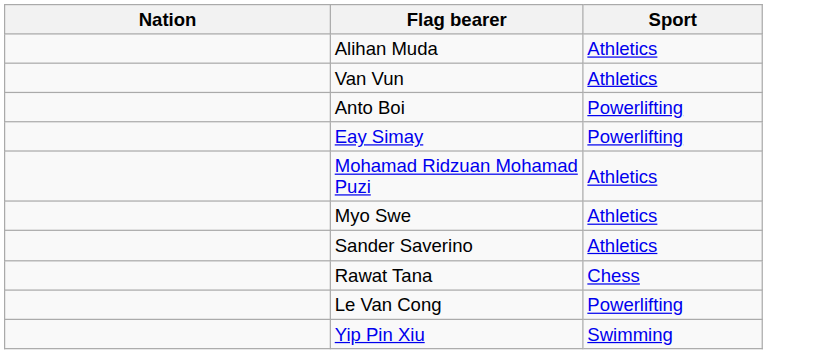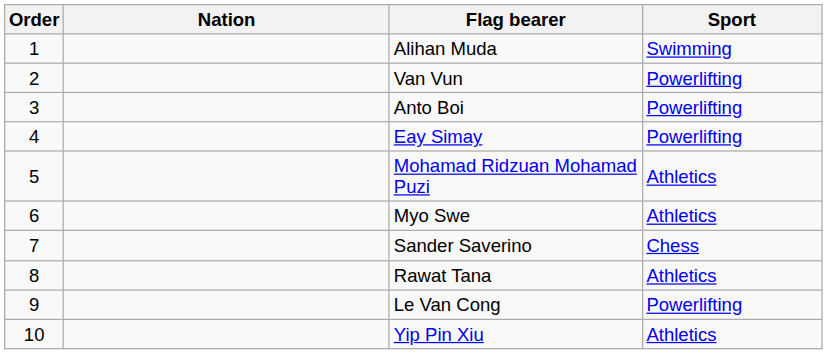 <table class="sortable wikitable" style="font-size:95%">
 <tr>
+<th width=25>Order</th>
 <th width=260>Nation</th>
 <th width=200>Flag bearer</th>
 <th width=140>Sport</th>
 </tr>
 <tr>
+<td align="center">1</td>
 <td></td>
 <td>Alihan Muda</td>
-<td><a href='#'>Athletics</a></td>
+<td><a href='#'>Swimming</a></td>
 </tr>
 <tr>
+<td align="center">2</td>
 <td></td>
 <td>Van Vun</td>
-<td><a href='#'>Athletics</a></td>
+<td><a href='#'>Powerlifting</a></td>
 </tr>
 <tr>
+<td align="center">3</td>
 <td></td>
 <td>Anto Boi</td>
 <td><a href='#'>Powerlifting</a></td>
 </tr>
 <tr>
+<td align="center">4</td>
 <td></td>
 <td><a href='#'>Eay Simay</a></td>
 <td><a href='#'>Powerlifting</a></td>
 </tr>
 <tr>
+<td align="center">5</td>
 <td></td>
 <td><a href='#'>Mohamad Ridzuan Mohamad Puzi</a></td>
 <td><a href='#'>Athletics</a></td>
 </tr>
 <tr>
+<td align="center">6</td>
 <td></td>
 <td>Myo Swe</td>
 <td><a href='#'>Athletics</a></td>
 </tr>
 <tr>
+<td align="center">7</td>
 <td></td>
 <td>Sander Saverino</td>
+<td><a href='#'>Chess</a></td>
+</tr>
+<tr>
+<td align="center">8</td>
+<td></td>
+<td>Rawat Tana</td>
 <td><a href='#'>Athletics</a></td>
 </tr>
 <tr>
-<td></td>
-<td>Rawat Tana</td>
-<td><a href='#'>Chess</a></td>
-</tr>
-<tr>
+<td align="center">9</td>
 <td></td>
 <td>Le Van Cong</td>
 <td><a href='#'>Powerlifting</a></td>
 </tr>
 <tr>
+<td align="center">10</td>
 <td></td>
 <td><a href='#'>Yip Pin Xiu</a></td>
-<td><a href='#'>Swimming</a></td>
+<td><a href='#'>Athletics</a></td>
 </tr>
 </table>
